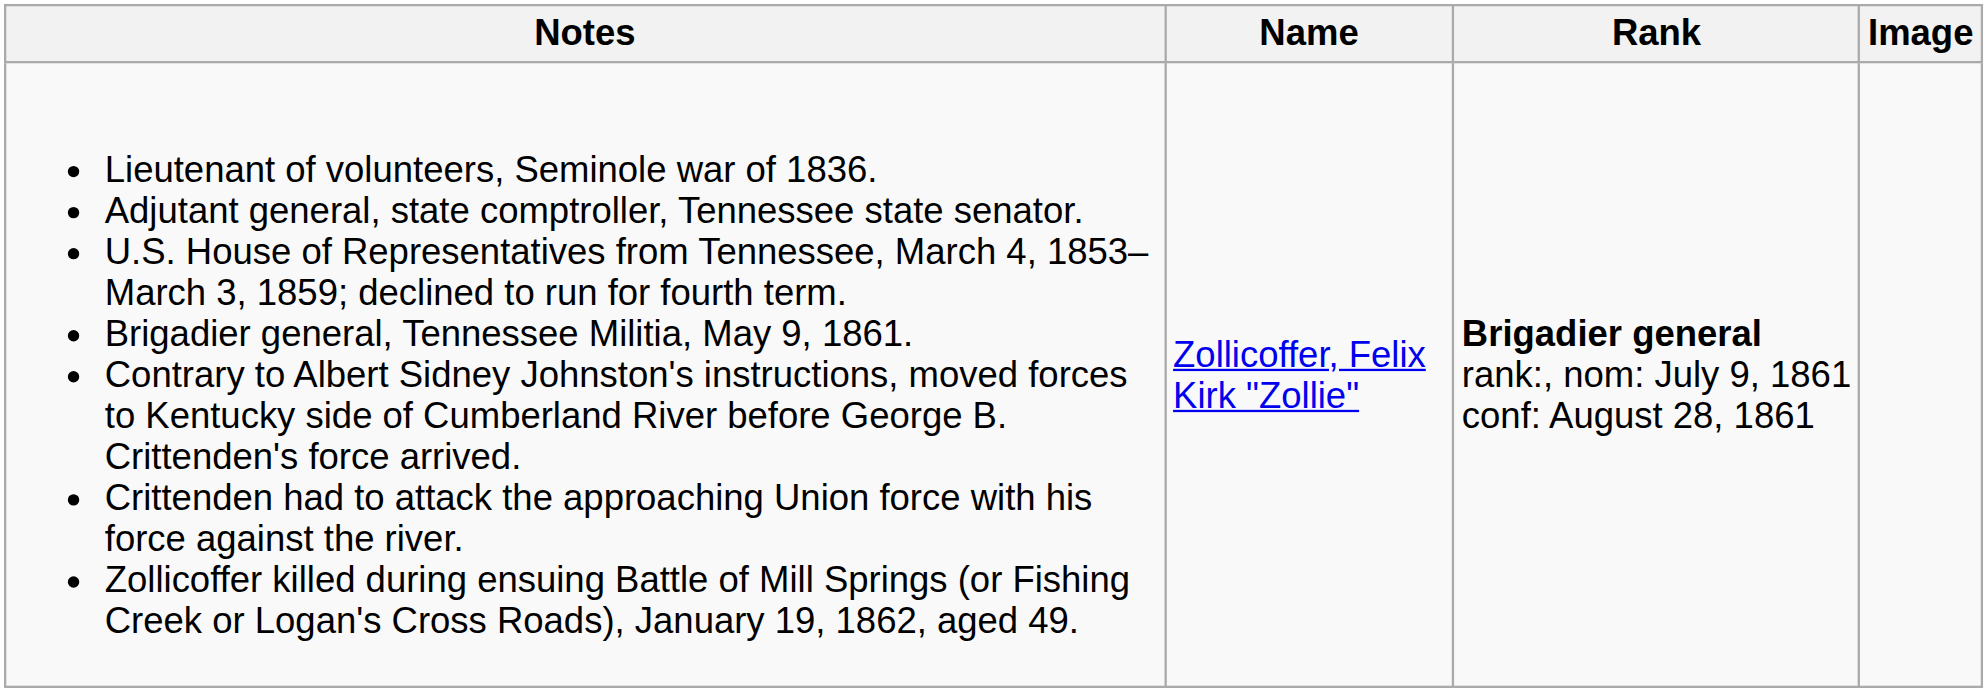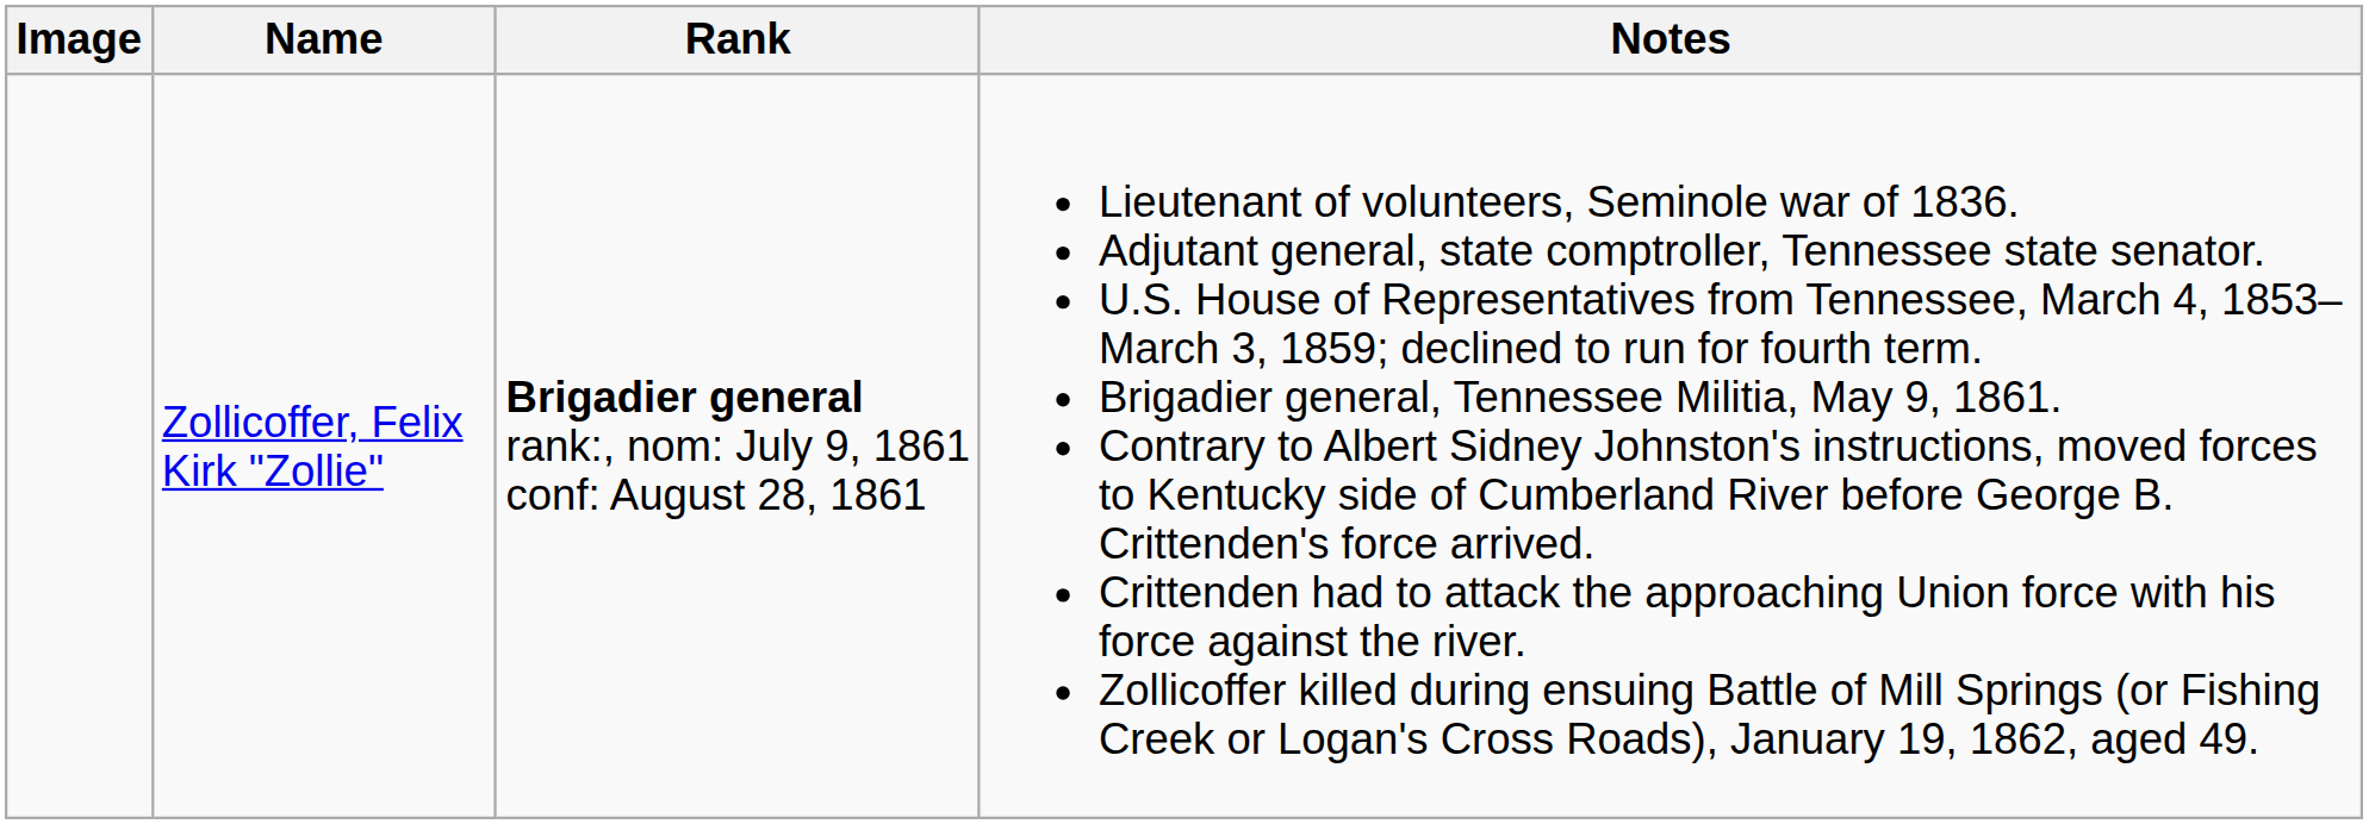 <table class="wikitable sortable">
 <tr>
-<th class="unsortable">Notes</th>
+<th class="unsortable">Image</th>
 <th>Name</th>
 <th>Rank</th>
-<th class="unsortable">Image</th>
+<th class="unsortable">Notes</th>
 </tr>
 <tr>
-<td><br><ul><li>Lieutenant of volunteers, Seminole war of 1836.</li><li>Adjutant general, state comptroller, Tennessee state senator.</li><li>U.S. House of Representatives from Tennessee, March 4, 1853–March 3, 1859; declined to run for fourth term.</li><li>Brigadier general, Tennessee Militia, May 9, 1861.</li><li>Contrary to Albert Sidney Johnston's instructions, moved forces to Kentucky side of Cumberland River before George B. Crittenden's force arrived.</li><li>Crittenden had to attack the approaching Union force with his force against the river.</li><li>Zollicoffer killed during ensuing Battle of Mill Springs (or Fishing Creek or Logan's Cross Roads), January 19, 1862, aged 49.</li></ul></td>
+<td></td>
 <td><a href='#'>Zollicoffer, Felix Kirk "Zollie"</a></td>
 <td style=white-space:nowrap><strong>Brigadier general</strong><br>rank:, nom: July 9, 1861<br>conf: August 28, 1861</td>
-<td></td>
+<td><br><ul><li>Lieutenant of volunteers, Seminole war of 1836.</li><li>Adjutant general, state comptroller, Tennessee state senator.</li><li>U.S. House of Representatives from Tennessee, March 4, 1853–March 3, 1859; declined to run for fourth term.</li><li>Brigadier general, Tennessee Militia, May 9, 1861.</li><li>Contrary to Albert Sidney Johnston's instructions, moved forces to Kentucky side of Cumberland River before George B. Crittenden's force arrived.</li><li>Crittenden had to attack the approaching Union force with his force against the river.</li><li>Zollicoffer killed during ensuing Battle of Mill Springs (or Fishing Creek or Logan's Cross Roads), January 19, 1862, aged 49.</li></ul></td>
 </tr>
 </table>
